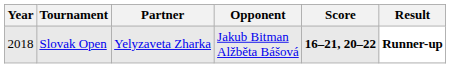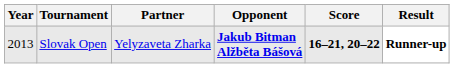 <table class="sortable wikitable" style="font-size: 90%;">
 <tr>
 <th>Year</th>
 <th>Tournament</th>
 <th>Partner</th>
 <th>Opponent</th>
 <th>Score</th>
 <th>Result</th>
 </tr>
 <tr style="background:#E9E9E9">
-<td align="center">2018</td>
+<td align="center">2013</td>
 <td align="left"><a href='#'>Slovak Open</a></td>
 <td align="left"> <a href='#'>Yelyzaveta Zharka</a></td>
-<td align="left"> <a href='#'>Jakub Bitman</a><br> <a href='#'>Alžběta Bášová</a></td>
+<td align="left"><strong> <a href='#'>Jakub Bitman</a><br> <a href='#'>Alžběta Bášová</a></strong></td>
 <td align="left"><strong>16–21, 20–22</strong></td>
 <td style="text-align:left; background:white"> <strong>Runner-up</strong></td>
 </tr>
 </table>
